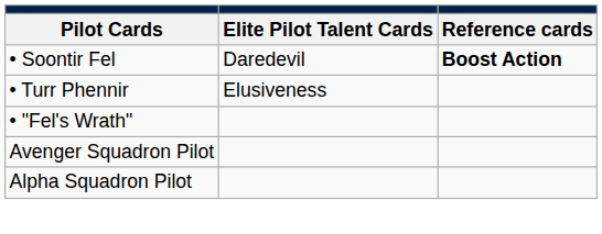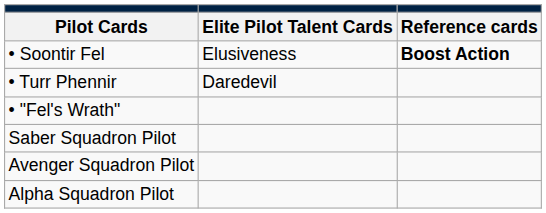 <table class="wikitable sortable">
 <tr style="background:#002244;">
 <td></td>
 <td></td>
 <td></td>
 </tr>
 <tr style="background:#f0f0f0;">
 <th>Pilot Cards</th>
 <th>Elite Pilot Talent Cards</th>
 <th>Reference cards</th>
 </tr>
 <tr>
 <td>• Soontir Fel</td>
-<td>Daredevil</td>
+<td>Elusiveness</td>
 <td><strong>Boost Action</strong></td>
 </tr>
 <tr>
 <td>• Turr Phennir</td>
-<td>Elusiveness</td>
+<td>Daredevil</td>
 <td></td>
 </tr>
 <tr>
 <td>• "Fel's Wrath"</td>
+<td></td>
+<td></td>
+</tr>
+<tr>
+<td>Saber Squadron Pilot</td>
 <td></td>
 <td></td>
 </tr>
 <tr>
 <td>Avenger Squadron Pilot</td>
 <td></td>
 <td></td>
 </tr>
 <tr>
 <td>Alpha Squadron Pilot</td>
 <td></td>
 <td></td>
 </tr>
 </table>
